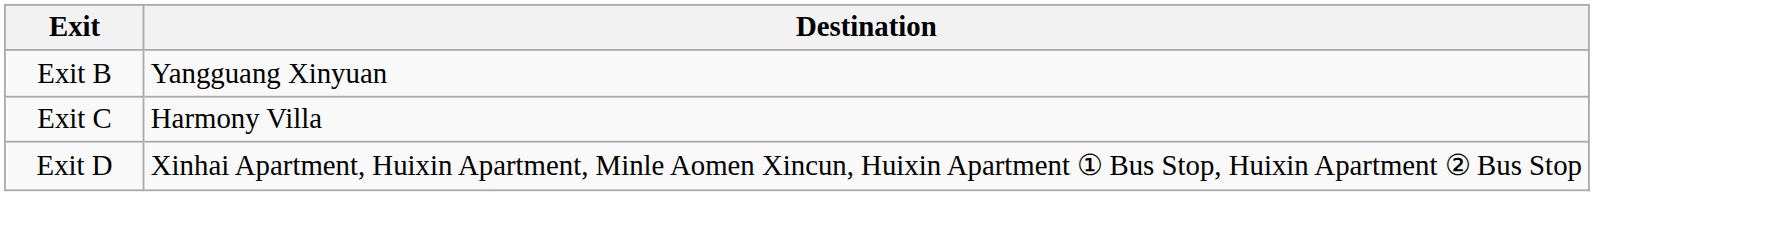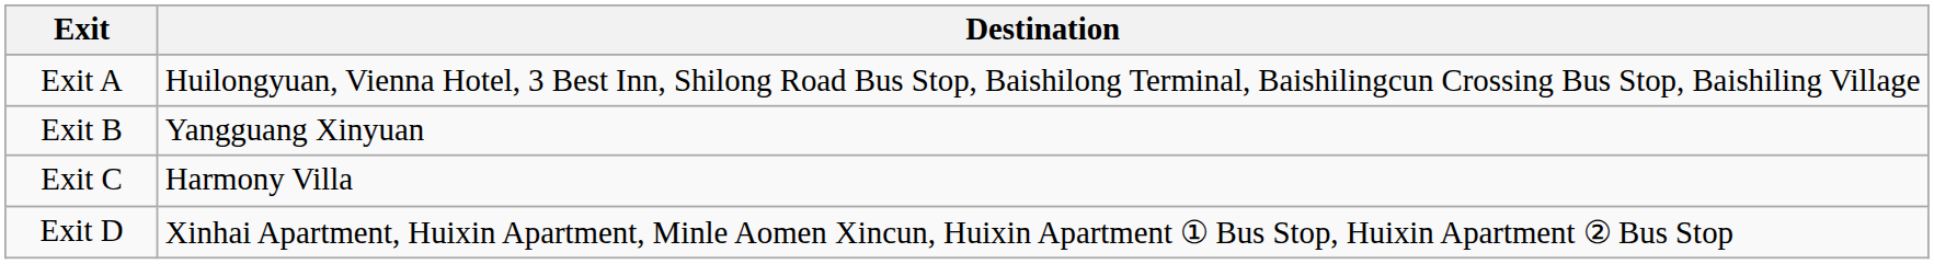 <table class="wikitable">
 <tr>
 <th style="width:70px">Exit</th>
 <th>Destination</th>
+</tr>
+<tr>
+<td align="center">Exit A</td>
+<td>Huilongyuan, Vienna Hotel, 3 Best Inn, Shilong Road Bus Stop, Baishilong Terminal, Baishilingcun Crossing Bus Stop, Baishiling Village</td>
 </tr>
 <tr>
 <td align="center">Exit B</td>
 <td>Yangguang Xinyuan</td>
 </tr>
 <tr>
 <td align="center">Exit C</td>
 <td>Harmony Villa</td>
 </tr>
 <tr>
 <td align="center">Exit D</td>
 <td>Xinhai Apartment, Huixin Apartment, Minle Aomen Xincun, Huixin Apartment ① Bus Stop, Huixin Apartment ② Bus Stop</td>
 </tr>
 </table>
